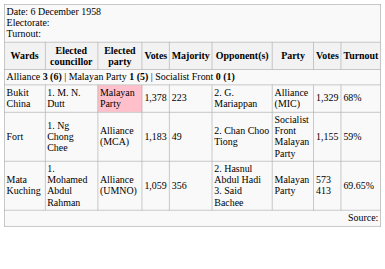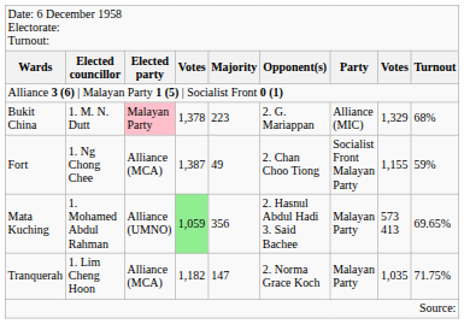 <table class=wikitable>
 <tr>
 <td colspan=9>Date: 6 December 1958<br>Electorate: <br>Turnout:</td>
 </tr>
 <tr>
 <th>Wards</th>
 <th>Elected councillor</th>
 <th>Elected party</th>
 <th>Votes</th>
 <th>Majority</th>
 <th>Opponent(s)</th>
 <th>Party</th>
 <th>Votes</th>
 <th>Turnout</th>
 </tr>
 <tr>
 <td colspan=9>Alliance <strong>3 (6)</strong> | Malayan Party <strong>1 (5)</strong> | Socialist Front <strong>0 (1)</strong> </td>
 </tr>
 <tr>
 <td>Bukit China</td>
 <td>1. M. N. Dutt</td>
 <td style="background: pink;">Malayan Party</td>
 <td>1,378</td>
 <td>223</td>
 <td>2. G. Mariappan</td>
 <td>Alliance (MIC)</td>
 <td>1,329</td>
 <td>68%</td>
 </tr>
 <tr>
 <td>Fort</td>
 <td>1. Ng Chong Chee</td>
 <td>Alliance (MCA)</td>
-<td>1,183</td>
+<td>1,387</td>
 <td>49</td>
 <td>2. Chan Choo Tiong</td>
 <td>Socialist Front<br>Malayan Party</td>
 <td>1,155</td>
 <td>59%</td>
 </tr>
 <tr>
 <td>Mata Kuching</td>
 <td>1. Mohamed Abdul Rahman</td>
 <td>Alliance (UMNO)</td>
-<td>1,059</td>
+<td style="background: lightgreen;">1,059</td>
 <td>356</td>
 <td>2. Hasnul Abdul Hadi<br>3. Said Bachee</td>
 <td>Malayan Party</td>
 <td>573<br>413</td>
 <td>69.65%</td>
 </tr>
 <tr>
+<td>Tranquerah</td>
+<td>1. Lim Cheng Hoon</td>
+<td>Alliance (MCA)</td>
+<td>1,182</td>
+<td>147</td>
+<td>2. Norma Grace Koch</td>
+<td>Malayan Party</td>
+<td>1,035</td>
+<td>71.75%</td>
+</tr>
+<tr>
 <td colspan="9" style="text-align:right;">Source: <br></td>
 </tr>
 </table>
